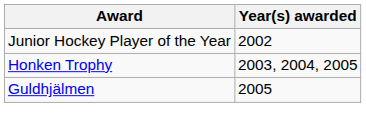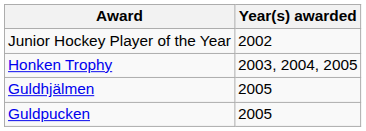 <table class="wikitable">
 <tr>
 <th>Award</th>
 <th>Year(s) awarded</th>
 </tr>
 <tr>
 <td>Junior Hockey Player of the Year</td>
 <td>2002</td>
 </tr>
 <tr>
 <td><a href='#'>Honken Trophy</a></td>
 <td>2003, 2004, 2005</td>
 </tr>
 <tr>
 <td><a href='#'>Guldhjälmen</a></td>
 <td>2005</td>
 </tr>
+<tr>
+<td><a href='#'>Guldpucken</a></td>
+<td>2005</td>
+</tr>
 </table>
